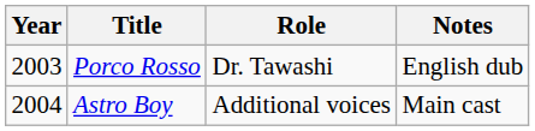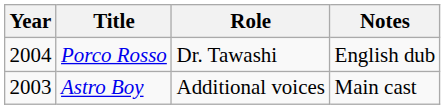 <table class = "wikitable sortable">
 <tr>
 <th>Year</th>
 <th>Title</th>
 <th>Role</th>
 <th class = "unsortable">Notes</th>
 </tr>
 <tr>
-<td>2003</td>
+<td>2004</td>
 <td><em><a href='#'>Porco Rosso</a></em></td>
 <td>Dr. Tawashi</td>
 <td>English dub</td>
 </tr>
 <tr>
-<td>2004</td>
+<td>2003</td>
 <td><em><a href='#'>Astro Boy</a></em></td>
 <td>Additional voices</td>
 <td>Main cast</td>
 </tr>
 </table>
